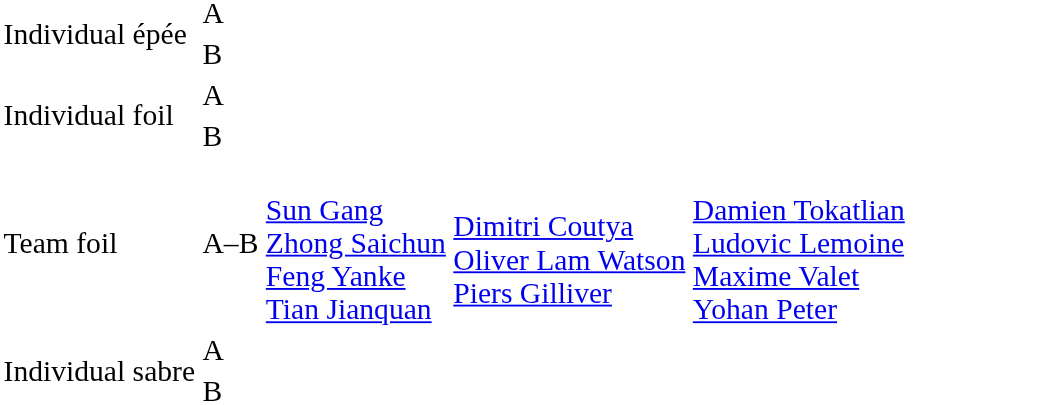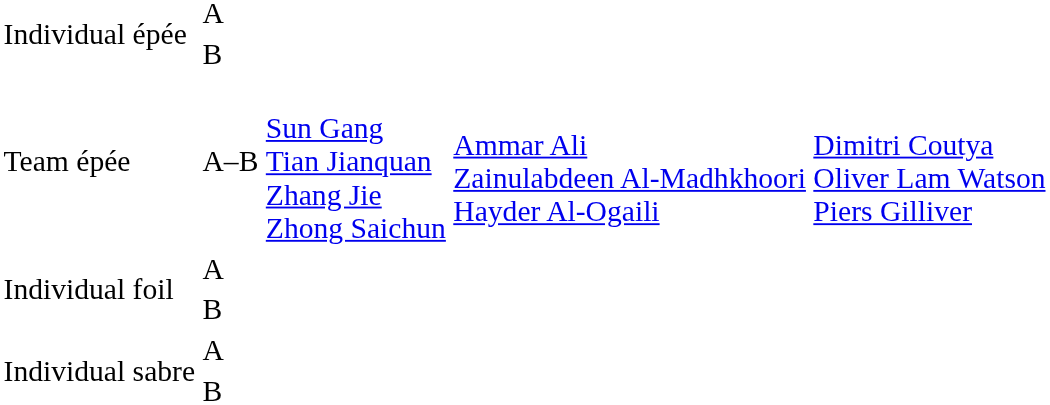 <table>
 <tr>
 <td rowspan=2>Individual épée</td>
 <td>A<br></td>
 <td></td>
 <td></td>
 <td></td>
 </tr>
 <tr>
 <td>B<br></td>
 <td></td>
 <td></td>
 <td></td>
 </tr>
 <tr>
+<td>Team épée</td>
+<td>A–B <br></td>
+<td><br><a href='#'>Sun Gang</a><br><a href='#'>Tian Jianquan</a><br><a href='#'>Zhang Jie</a><br><a href='#'>Zhong Saichun</a></td>
+<td><br><a href='#'>Ammar Ali</a><br><a href='#'>Zainulabdeen Al-Madhkhoori</a><br><a href='#'>Hayder Al-Ogaili</a></td>
+<td><br><a href='#'>Dimitri Coutya</a><br><a href='#'>Oliver Lam Watson</a><br><a href='#'>Piers Gilliver</a></td>
+</tr>
+<tr>
 <td rowspan=2>Individual foil</td>
 <td>A<br></td>
 <td></td>
 <td></td>
 <td></td>
 </tr>
 <tr>
 <td>B<br></td>
 <td></td>
 <td></td>
 <td></td>
-</tr>
-<tr>
-<td>Team foil</td>
-<td>A–B <br></td>
-<td><br><a href='#'>Sun Gang</a><br><a href='#'>Zhong Saichun</a><br><a href='#'>Feng Yanke</a><br><a href='#'>Tian Jianquan</a></td>
-<td><br><a href='#'>Dimitri Coutya</a><br><a href='#'>Oliver Lam Watson</a><br><a href='#'>Piers Gilliver</a></td>
-<td><br><a href='#'>Damien Tokatlian</a><br><a href='#'>Ludovic Lemoine</a><br><a href='#'>Maxime Valet</a><br><a href='#'>Yohan Peter</a></td>
 </tr>
 <tr>
 <td rowspan=2 nowrap>Individual sabre</td>
 <td>A<br></td>
 <td></td>
 <td></td>
 <td></td>
 </tr>
 <tr>
 <td>B<br></td>
 <td></td>
 <td></td>
 <td></td>
 </tr>
 </table>
